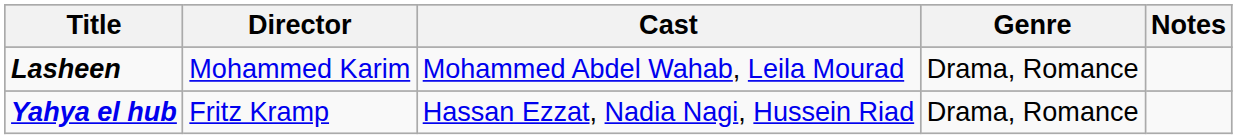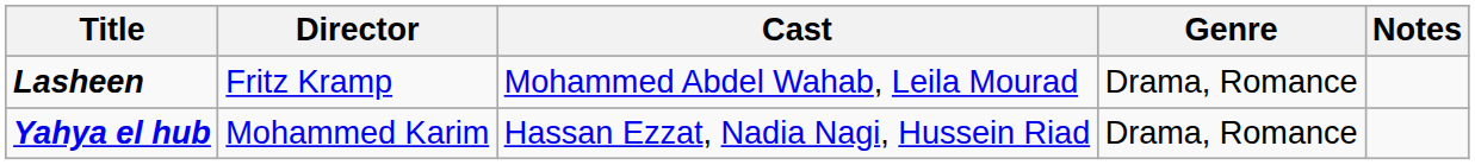 <table class="wikitable">
 <tr>
 <th>Title</th>
 <th>Director</th>
 <th>Cast</th>
 <th>Genre</th>
 <th>Notes</th>
 </tr>
 <tr>
 <td><strong><em>Lasheen</em></strong> <br></td>
-<td><a href='#'>Mohammed Karim</a></td>
+<td><a href='#'>Fritz Kramp</a></td>
 <td><a href='#'>Mohammed Abdel Wahab</a>, <a href='#'>Leila Mourad</a></td>
 <td>Drama, Romance</td>
 <td></td>
 </tr>
 <tr>
 <td><strong><em><a href='#'>Yahya el hub</a></em></strong></td>
-<td><a href='#'>Fritz Kramp</a></td>
+<td><a href='#'>Mohammed Karim</a></td>
 <td><a href='#'>Hassan Ezzat</a>, <a href='#'>Nadia Nagi</a>, <a href='#'>Hussein Riad</a></td>
 <td>Drama, Romance</td>
 <td></td>
 </tr>
 </table>
